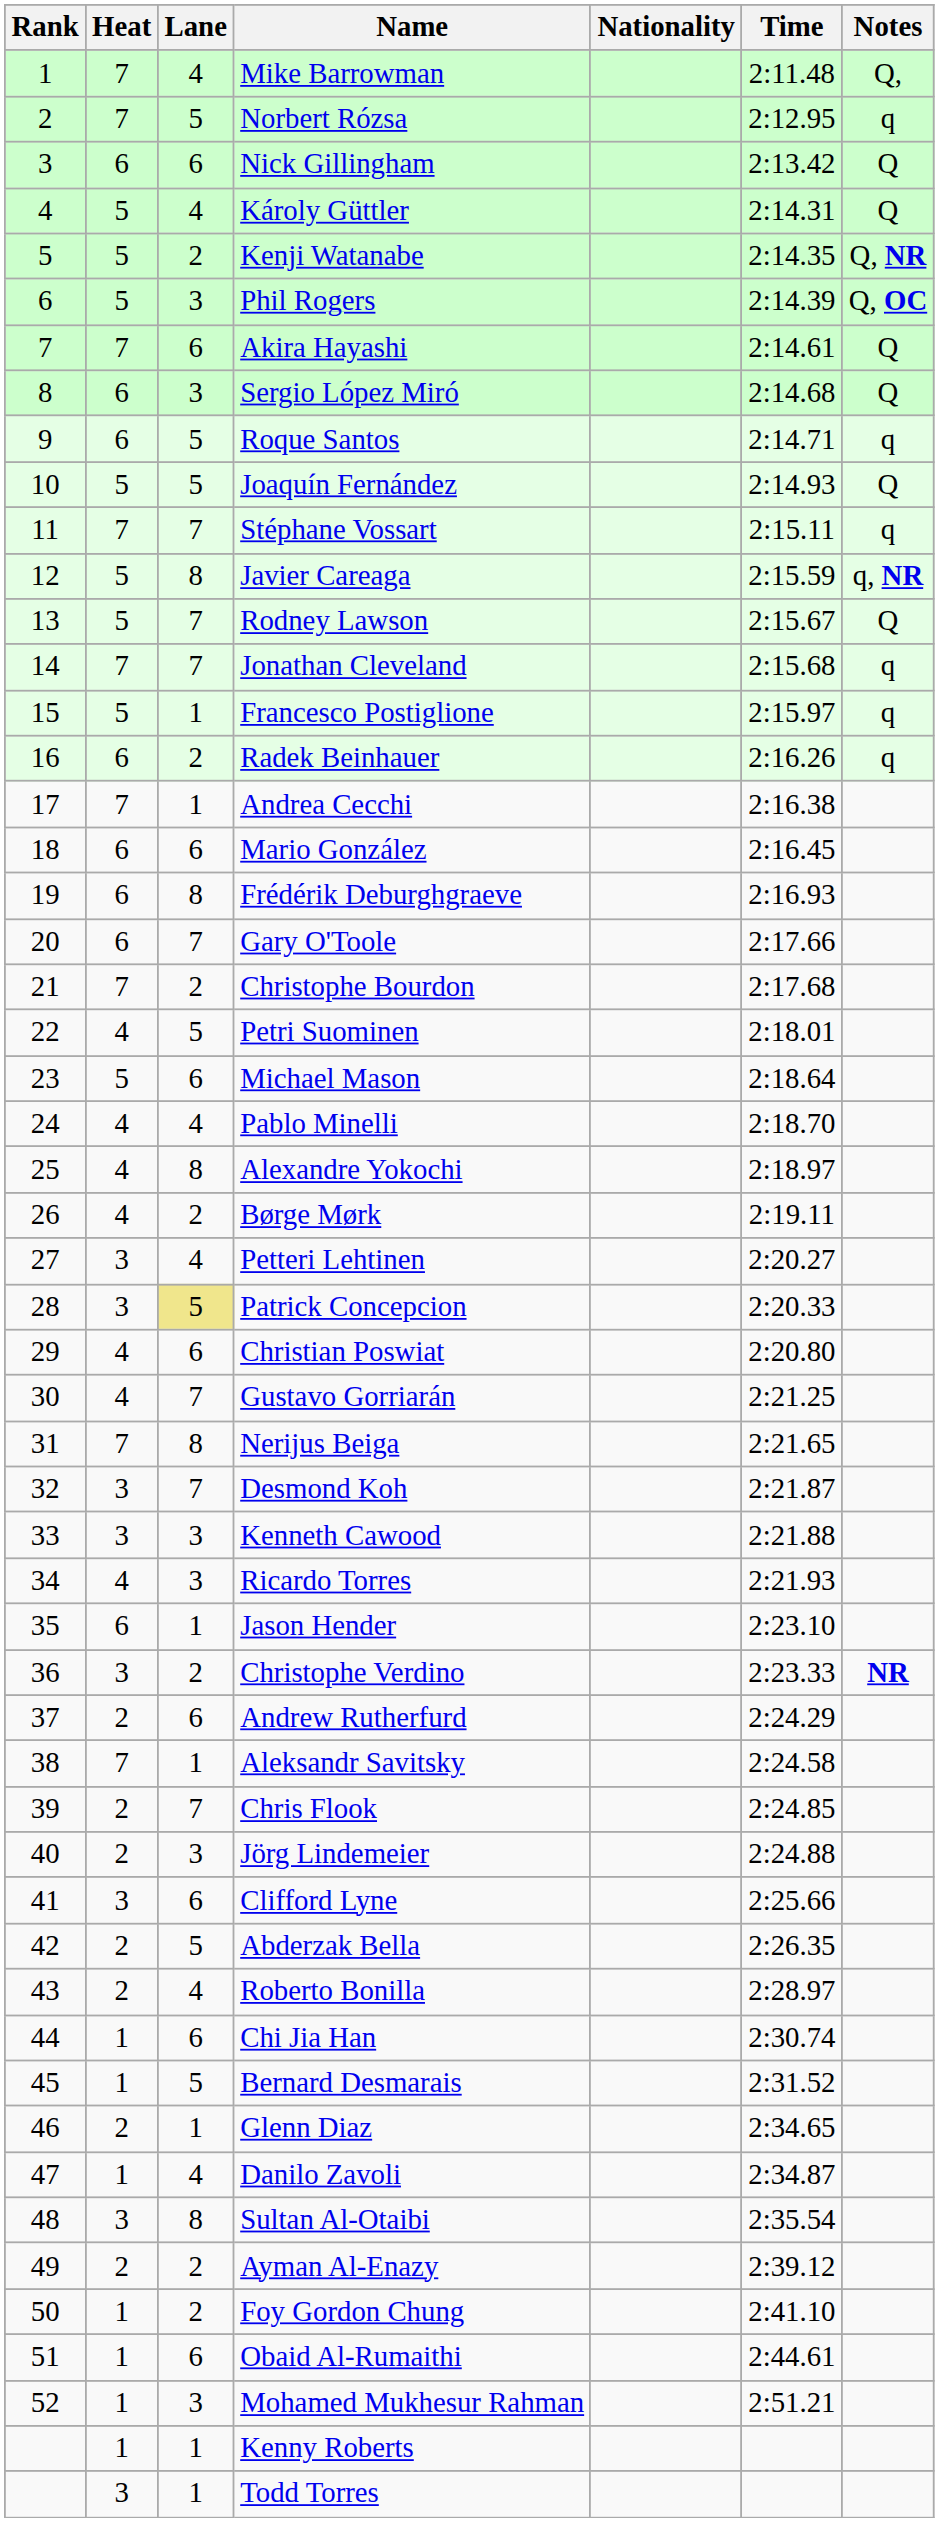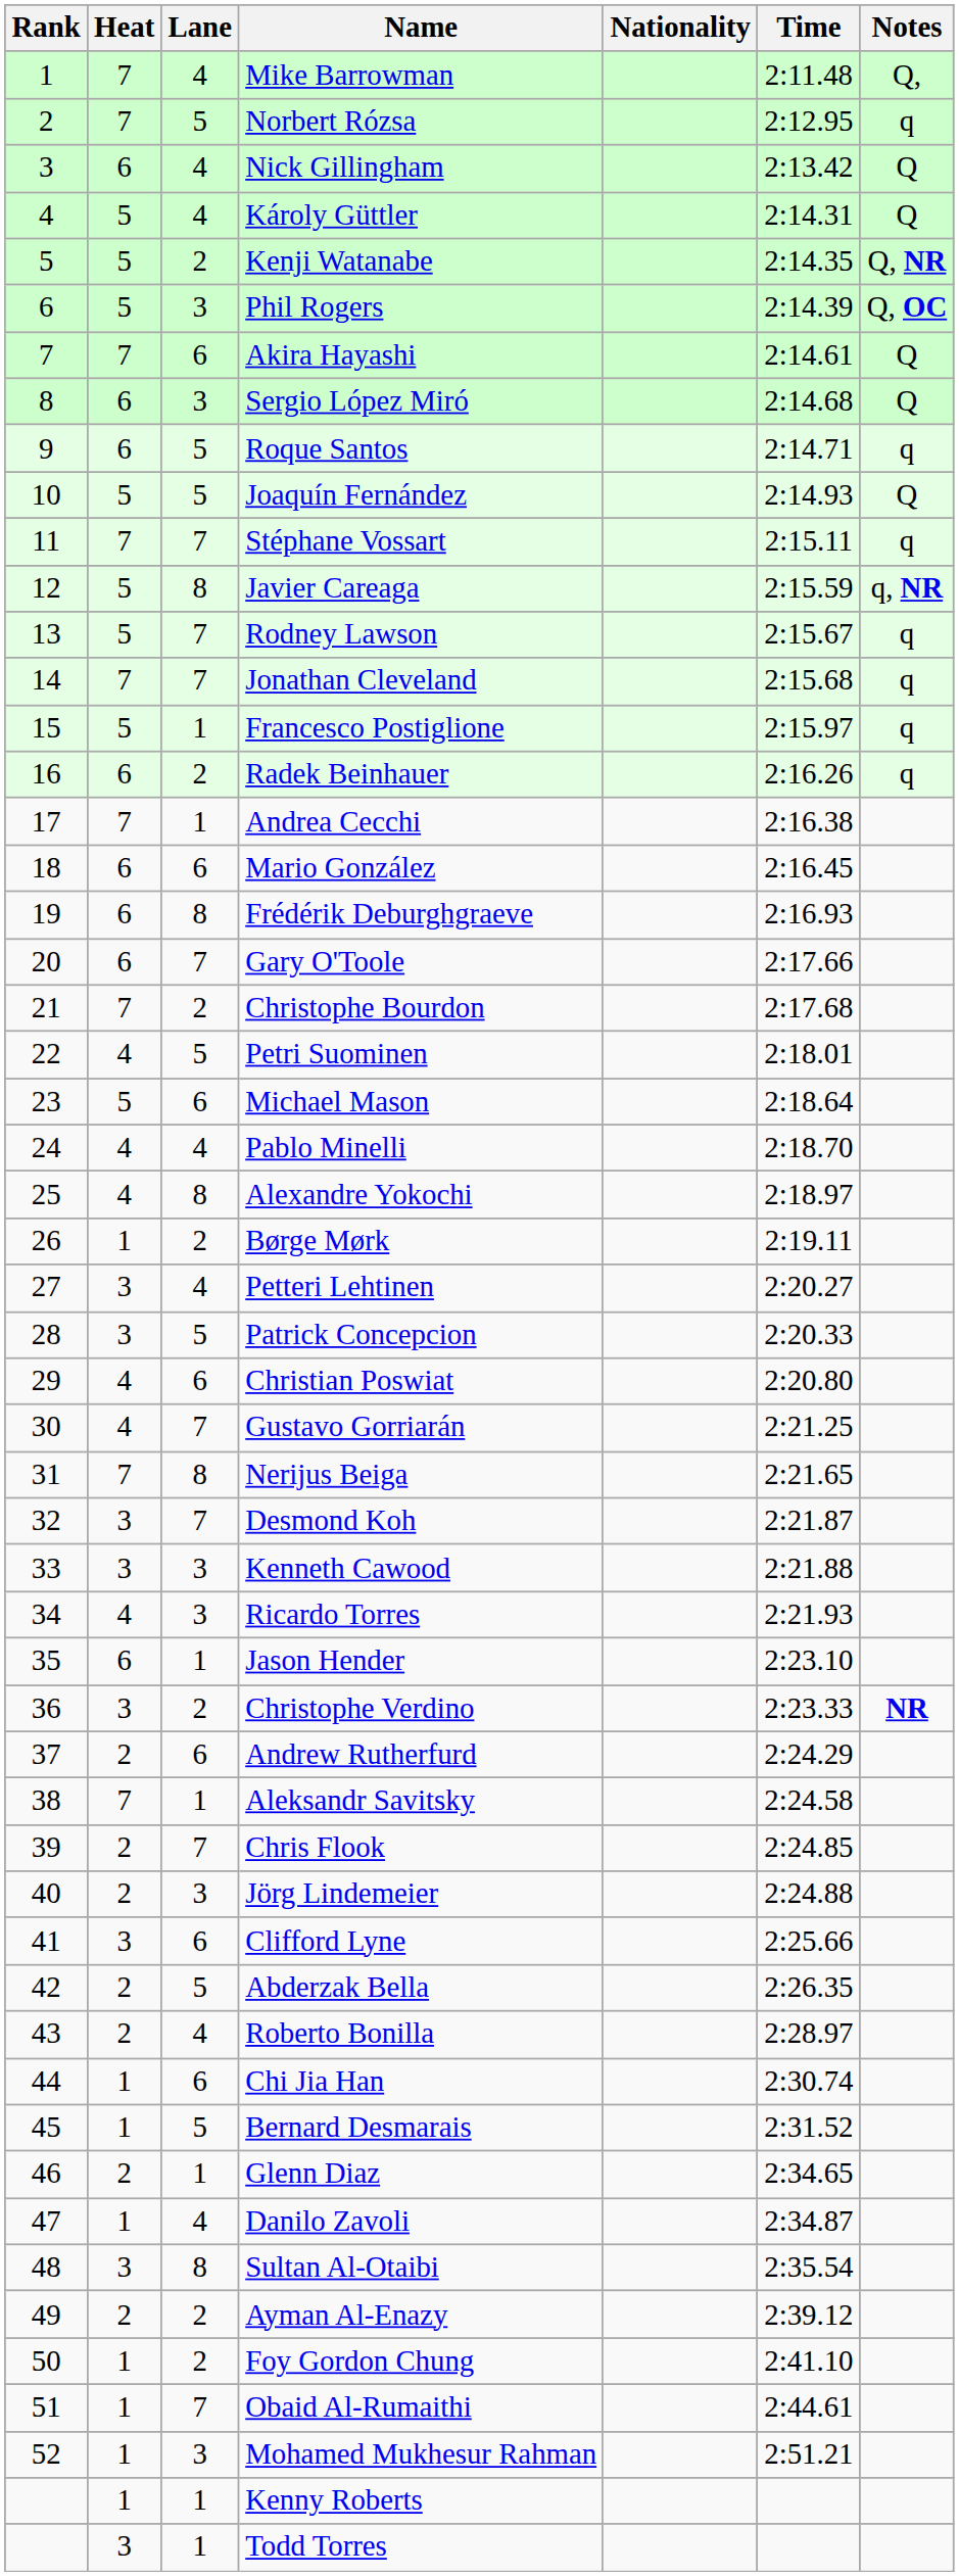 <table class="wikitable sortable" style="text-align:center">
 <tr>
 <th>Rank</th>
 <th>Heat</th>
 <th>Lane</th>
 <th>Name</th>
 <th>Nationality</th>
 <th>Time</th>
 <th>Notes</th>
 </tr>
 <tr bgcolor=#cfc>
 <td>1</td>
 <td>7</td>
 <td>4</td>
 <td align=left><a href='#'>Mike Barrowman</a></td>
 <td align=left></td>
 <td>2:11.48</td>
 <td>Q, </td>
 </tr>
 <tr bgcolor=#cfc>
 <td>2</td>
 <td>7</td>
 <td>5</td>
 <td align=left><a href='#'>Norbert Rózsa</a></td>
 <td align=left></td>
 <td>2:12.95</td>
 <td>q</td>
 </tr>
 <tr bgcolor=#cfc>
 <td>3</td>
 <td>6</td>
-<td>6</td>
+<td>4</td>
 <td align=left><a href='#'>Nick Gillingham</a></td>
 <td align=left></td>
 <td>2:13.42</td>
 <td>Q</td>
 </tr>
 <tr bgcolor=#cfc>
 <td>4</td>
 <td>5</td>
 <td>4</td>
 <td align=left><a href='#'>Károly Güttler</a></td>
 <td align=left></td>
 <td>2:14.31</td>
 <td>Q</td>
 </tr>
 <tr bgcolor=#cfc>
 <td>5</td>
 <td>5</td>
 <td>2</td>
 <td align=left><a href='#'>Kenji Watanabe</a></td>
 <td align=left></td>
 <td>2:14.35</td>
 <td>Q, <strong><a href='#'>NR</a></strong></td>
 </tr>
 <tr bgcolor=#cfc>
 <td>6</td>
 <td>5</td>
 <td>3</td>
 <td align=left><a href='#'>Phil Rogers</a></td>
 <td align=left></td>
 <td>2:14.39</td>
 <td>Q, <strong><a href='#'>OC</a></strong></td>
 </tr>
 <tr bgcolor=#cfc>
 <td>7</td>
 <td>7</td>
 <td>6</td>
 <td align=left><a href='#'>Akira Hayashi</a></td>
 <td align=left></td>
 <td>2:14.61</td>
 <td>Q</td>
 </tr>
 <tr bgcolor=#cfc>
 <td>8</td>
 <td>6</td>
 <td>3</td>
 <td align=left><a href='#'>Sergio López Miró</a></td>
 <td align=left></td>
 <td>2:14.68</td>
 <td>Q</td>
 </tr>
 <tr bgcolor=e5ffe5>
 <td>9</td>
 <td>6</td>
 <td>5</td>
 <td align=left><a href='#'>Roque Santos</a></td>
 <td align=left></td>
 <td>2:14.71</td>
 <td>q</td>
 </tr>
 <tr bgcolor=e5ffe5>
 <td>10</td>
 <td>5</td>
 <td>5</td>
 <td align=left><a href='#'>Joaquín Fernández</a></td>
 <td align=left></td>
 <td>2:14.93</td>
 <td>Q</td>
 </tr>
 <tr bgcolor=e5ffe5>
 <td>11</td>
 <td>7</td>
 <td>7</td>
 <td align=left><a href='#'>Stéphane Vossart</a></td>
 <td align=left></td>
 <td>2:15.11</td>
 <td>q</td>
 </tr>
 <tr bgcolor=e5ffe5>
 <td>12</td>
 <td>5</td>
 <td>8</td>
 <td align=left><a href='#'>Javier Careaga</a></td>
 <td align=left></td>
 <td>2:15.59</td>
 <td>q, <strong><a href='#'>NR</a></strong></td>
 </tr>
 <tr bgcolor=e5ffe5>
 <td>13</td>
 <td>5</td>
 <td>7</td>
 <td align=left><a href='#'>Rodney Lawson</a></td>
 <td align=left></td>
 <td>2:15.67</td>
-<td>Q</td>
+<td>q</td>
 </tr>
 <tr bgcolor=e5ffe5>
 <td>14</td>
 <td>7</td>
 <td>7</td>
 <td align=left><a href='#'>Jonathan Cleveland</a></td>
 <td align=left></td>
 <td>2:15.68</td>
 <td>q</td>
 </tr>
 <tr bgcolor=e5ffe5>
 <td>15</td>
 <td>5</td>
 <td>1</td>
 <td align=left><a href='#'>Francesco Postiglione</a></td>
 <td align=left></td>
 <td>2:15.97</td>
 <td>q</td>
 </tr>
 <tr bgcolor=e5ffe5>
 <td>16</td>
 <td>6</td>
 <td>2</td>
 <td align=left><a href='#'>Radek Beinhauer</a></td>
 <td align=left></td>
 <td>2:16.26</td>
 <td>q</td>
 </tr>
 <tr>
 <td>17</td>
 <td>7</td>
 <td>1</td>
 <td align=left><a href='#'>Andrea Cecchi</a></td>
 <td align=left></td>
 <td>2:16.38</td>
 <td></td>
 </tr>
 <tr>
 <td>18</td>
 <td>6</td>
 <td>6</td>
 <td align=left><a href='#'>Mario González</a></td>
 <td align=left></td>
 <td>2:16.45</td>
 <td></td>
 </tr>
 <tr>
 <td>19</td>
 <td>6</td>
 <td>8</td>
 <td align=left><a href='#'>Frédérik Deburghgraeve</a></td>
 <td align=left></td>
 <td>2:16.93</td>
 <td></td>
 </tr>
 <tr>
 <td>20</td>
 <td>6</td>
 <td>7</td>
 <td align=left><a href='#'>Gary O'Toole</a></td>
 <td align=left></td>
 <td>2:17.66</td>
 <td></td>
 </tr>
 <tr>
 <td>21</td>
 <td>7</td>
 <td>2</td>
 <td align=left><a href='#'>Christophe Bourdon</a></td>
 <td align=left></td>
 <td>2:17.68</td>
 <td></td>
 </tr>
 <tr>
 <td>22</td>
 <td>4</td>
 <td>5</td>
 <td align=left><a href='#'>Petri Suominen</a></td>
 <td align=left></td>
 <td>2:18.01</td>
 <td></td>
 </tr>
 <tr>
 <td>23</td>
 <td>5</td>
 <td>6</td>
 <td align=left><a href='#'>Michael Mason</a></td>
 <td align=left></td>
 <td>2:18.64</td>
 <td></td>
 </tr>
 <tr>
 <td>24</td>
 <td>4</td>
 <td>4</td>
 <td align=left><a href='#'>Pablo Minelli</a></td>
 <td align=left></td>
 <td>2:18.70</td>
 <td></td>
 </tr>
 <tr>
 <td>25</td>
 <td>4</td>
 <td>8</td>
 <td align=left><a href='#'>Alexandre Yokochi</a></td>
 <td align=left></td>
 <td>2:18.97</td>
 <td></td>
 </tr>
 <tr>
 <td>26</td>
-<td>4</td>
+<td>1</td>
 <td>2</td>
 <td align=left><a href='#'>Børge Mørk</a></td>
 <td align=left></td>
 <td>2:19.11</td>
 <td></td>
 </tr>
 <tr>
 <td>27</td>
 <td>3</td>
 <td>4</td>
 <td align=left><a href='#'>Petteri Lehtinen</a></td>
 <td align=left></td>
 <td>2:20.27</td>
 <td></td>
 </tr>
 <tr>
 <td>28</td>
 <td>3</td>
-<td style="background: khaki;">5</td>
+<td>5</td>
 <td align=left><a href='#'>Patrick Concepcion</a></td>
 <td align=left></td>
 <td>2:20.33</td>
 <td></td>
 </tr>
 <tr>
 <td>29</td>
 <td>4</td>
 <td>6</td>
 <td align=left><a href='#'>Christian Poswiat</a></td>
 <td align=left></td>
 <td>2:20.80</td>
 <td></td>
 </tr>
 <tr>
 <td>30</td>
 <td>4</td>
 <td>7</td>
 <td align=left><a href='#'>Gustavo Gorriarán</a></td>
 <td align=left></td>
 <td>2:21.25</td>
 <td></td>
 </tr>
 <tr>
 <td>31</td>
 <td>7</td>
 <td>8</td>
 <td align=left><a href='#'>Nerijus Beiga</a></td>
 <td align=left></td>
 <td>2:21.65</td>
 <td></td>
 </tr>
 <tr>
 <td>32</td>
 <td>3</td>
 <td>7</td>
 <td align=left><a href='#'>Desmond Koh</a></td>
 <td align=left></td>
 <td>2:21.87</td>
 <td></td>
 </tr>
 <tr>
 <td>33</td>
 <td>3</td>
 <td>3</td>
 <td align=left><a href='#'>Kenneth Cawood</a></td>
 <td align=left></td>
 <td>2:21.88</td>
 <td></td>
 </tr>
 <tr>
 <td>34</td>
 <td>4</td>
 <td>3</td>
 <td align=left><a href='#'>Ricardo Torres</a></td>
 <td align=left></td>
 <td>2:21.93</td>
 <td></td>
 </tr>
 <tr>
 <td>35</td>
 <td>6</td>
 <td>1</td>
 <td align=left><a href='#'>Jason Hender</a></td>
 <td align=left></td>
 <td>2:23.10</td>
 <td></td>
 </tr>
 <tr>
 <td>36</td>
 <td>3</td>
 <td>2</td>
 <td align=left><a href='#'>Christophe Verdino</a></td>
 <td align=left></td>
 <td>2:23.33</td>
 <td><strong><a href='#'>NR</a></strong></td>
 </tr>
 <tr>
 <td>37</td>
 <td>2</td>
 <td>6</td>
 <td align=left><a href='#'>Andrew Rutherfurd</a></td>
 <td align=left></td>
 <td>2:24.29</td>
 <td></td>
 </tr>
 <tr>
 <td>38</td>
 <td>7</td>
 <td>1</td>
 <td align=left><a href='#'>Aleksandr Savitsky</a></td>
 <td align=left></td>
 <td>2:24.58</td>
 <td></td>
 </tr>
 <tr>
 <td>39</td>
 <td>2</td>
 <td>7</td>
 <td align=left><a href='#'>Chris Flook</a></td>
 <td align=left></td>
 <td>2:24.85</td>
 <td></td>
 </tr>
 <tr>
 <td>40</td>
 <td>2</td>
 <td>3</td>
 <td align=left><a href='#'>Jörg Lindemeier</a></td>
 <td align=left></td>
 <td>2:24.88</td>
 <td></td>
 </tr>
 <tr>
 <td>41</td>
 <td>3</td>
 <td>6</td>
 <td align=left><a href='#'>Clifford Lyne</a></td>
 <td align=left></td>
 <td>2:25.66</td>
 <td></td>
 </tr>
 <tr>
 <td>42</td>
 <td>2</td>
 <td>5</td>
 <td align=left><a href='#'>Abderzak Bella</a></td>
 <td align=left></td>
 <td>2:26.35</td>
 <td></td>
 </tr>
 <tr>
 <td>43</td>
 <td>2</td>
 <td>4</td>
 <td align=left><a href='#'>Roberto Bonilla</a></td>
 <td align=left></td>
 <td>2:28.97</td>
 <td></td>
 </tr>
 <tr>
 <td>44</td>
 <td>1</td>
 <td>6</td>
 <td align=left><a href='#'>Chi Jia Han</a></td>
 <td align=left></td>
 <td>2:30.74</td>
 <td></td>
 </tr>
 <tr>
 <td>45</td>
 <td>1</td>
 <td>5</td>
 <td align=left><a href='#'>Bernard Desmarais</a></td>
 <td align=left></td>
 <td>2:31.52</td>
 <td></td>
 </tr>
 <tr>
 <td>46</td>
 <td>2</td>
 <td>1</td>
 <td align=left><a href='#'>Glenn Diaz</a></td>
 <td align=left></td>
 <td>2:34.65</td>
 <td></td>
 </tr>
 <tr>
 <td>47</td>
 <td>1</td>
 <td>4</td>
 <td align=left><a href='#'>Danilo Zavoli</a></td>
 <td align=left></td>
 <td>2:34.87</td>
 <td></td>
 </tr>
 <tr>
 <td>48</td>
 <td>3</td>
 <td>8</td>
 <td align=left><a href='#'>Sultan Al-Otaibi</a></td>
 <td align=left></td>
 <td>2:35.54</td>
 <td></td>
 </tr>
 <tr>
 <td>49</td>
 <td>2</td>
 <td>2</td>
 <td align=left><a href='#'>Ayman Al-Enazy</a></td>
 <td align=left></td>
 <td>2:39.12</td>
 <td></td>
 </tr>
 <tr>
 <td>50</td>
 <td>1</td>
 <td>2</td>
 <td align=left><a href='#'>Foy Gordon Chung</a></td>
 <td align=left></td>
 <td>2:41.10</td>
 <td></td>
 </tr>
 <tr>
 <td>51</td>
 <td>1</td>
-<td>6</td>
+<td>7</td>
 <td align=left><a href='#'>Obaid Al-Rumaithi</a></td>
 <td align=left></td>
 <td>2:44.61</td>
 <td></td>
 </tr>
 <tr>
 <td>52</td>
 <td>1</td>
 <td>3</td>
 <td align=left><a href='#'>Mohamed Mukhesur Rahman</a></td>
 <td align=left></td>
 <td>2:51.21</td>
 <td></td>
 </tr>
 <tr>
 <td></td>
 <td>1</td>
 <td>1</td>
 <td align=left><a href='#'>Kenny Roberts</a></td>
 <td align=left></td>
 <td></td>
 <td></td>
 </tr>
 <tr>
 <td></td>
 <td>3</td>
 <td>1</td>
 <td align=left><a href='#'>Todd Torres</a></td>
 <td align=left></td>
 <td></td>
 <td></td>
 </tr>
 </table>
